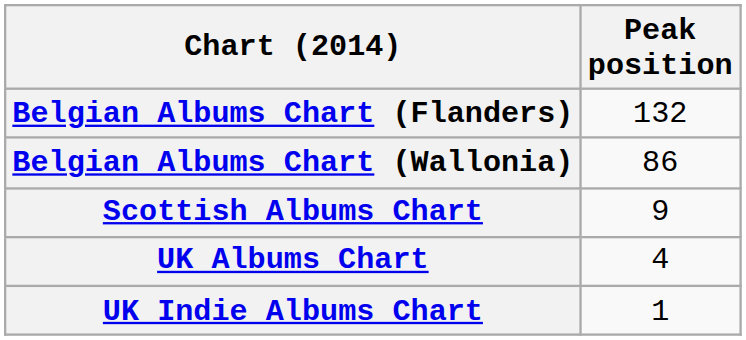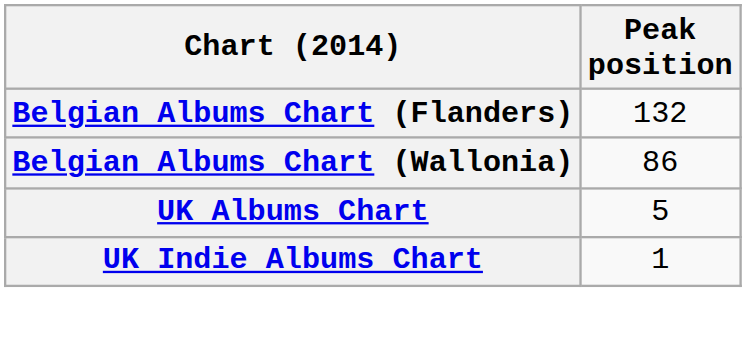 <table class="wikitable sortable plainrowheaders" style="text-align:center">
 <tr>
 <th scope="col">Chart (2014)</th>
 <th scope="col">Peak<br>position</th>
 </tr>
 <tr>
 <th scope="row"><a href='#'>Belgian Albums Chart</a> (Flanders)</th>
 <td>132</td>
 </tr>
 <tr>
 <th scope="row"><a href='#'>Belgian Albums Chart</a> (Wallonia)</th>
 <td>86</td>
 </tr>
 <tr>
-<th scope="row"><a href='#'>Scottish Albums Chart</a></th>
-<td>9</td>
-</tr>
-<tr>
 <th scope="row"><a href='#'>UK Albums Chart</a></th>
-<td>4</td>
+<td>5</td>
 </tr>
 <tr>
 <th scope="row"><a href='#'>UK Indie Albums Chart</a></th>
 <td>1</td>
 </tr>
 </table>
